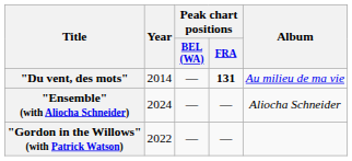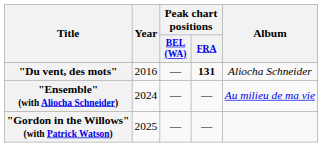 <table class="wikitable plainrowheaders" style="text-align:center;">
 <tr>
 <th scope="col" rowspan="2">Title</th>
 <th scope="col" rowspan="2">Year</th>
 <th scope="col" colspan="2">Peak chart positions</th>
 <th scope="col" rowspan="2">Album</th>
 </tr>
 <tr>
 <th scope="col" style="width:2.75em;font-size:85%;"><a href='#'>BEL<br>(WA)</a><br></th>
 <th scope="col" style="width:2.75em;font-size:85%;"><a href='#'>FRA</a><br></th>
 </tr>
 <tr>
 <th scope="row">"Du vent, des mots"<br></th>
-<td>2014</td>
+<td>2016</td>
 <td>—</td>
 <td><strong>131</strong></td>
-<td><em><a href='#'>Au milieu de ma vie</a></em></td>
+<td><em>Aliocha Schneider</em></td>
 </tr>
 <tr>
 <th scope="row">"Ensemble"<br><small>(with <a href='#'>Aliocha Schneider</a>)</small></th>
 <td>2024</td>
 <td>—</td>
 <td>—</td>
-<td><em>Aliocha Schneider</em></td>
+<td><em><a href='#'>Au milieu de ma vie</a></em></td>
 </tr>
 <tr>
 <th scope="row">"Gordon in the Willows"<br><small>(with <a href='#'>Patrick Watson</a>)</small></th>
-<td>2022</td>
+<td>2025</td>
 <td>—</td>
 <td>—</td>
 <td></td>
 </tr>
 </table>
